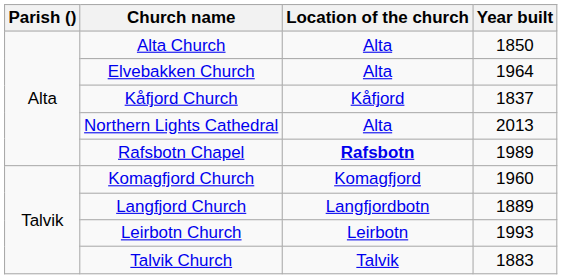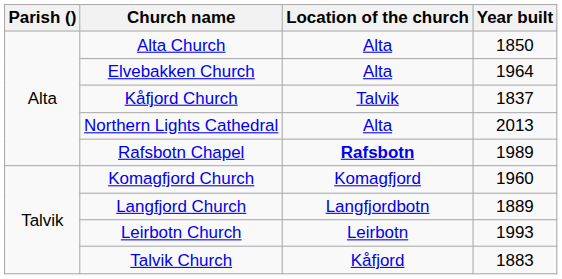 <table class="wikitable" style="text-align:center">
 <tr>
 <th>Parish ()</th>
 <th>Church name</th>
 <th>Location of the church</th>
 <th>Year built</th>
 </tr>
 <tr>
 <td rowspan="5">Alta</td>
 <td><a href='#'>Alta Church</a></td>
 <td><a href='#'>Alta</a></td>
 <td>1850</td>
 </tr>
 <tr>
 <td><a href='#'>Elvebakken Church</a></td>
 <td><a href='#'>Alta</a></td>
 <td>1964</td>
 </tr>
 <tr>
 <td><a href='#'>Kåfjord Church</a></td>
-<td><a href='#'>Kåfjord</a></td>
+<td><a href='#'>Talvik</a></td>
 <td>1837</td>
 </tr>
 <tr>
 <td><a href='#'>Northern Lights Cathedral</a></td>
 <td><a href='#'>Alta</a></td>
 <td>2013</td>
 </tr>
 <tr>
 <td><a href='#'>Rafsbotn Chapel</a></td>
 <td><strong><a href='#'>Rafsbotn</a></strong></td>
 <td>1989</td>
 </tr>
 <tr>
 <td rowspan="4">Talvik</td>
 <td><a href='#'>Komagfjord Church</a></td>
 <td><a href='#'>Komagfjord</a></td>
 <td>1960</td>
 </tr>
 <tr>
 <td><a href='#'>Langfjord Church</a></td>
 <td><a href='#'>Langfjordbotn</a></td>
 <td>1889</td>
 </tr>
 <tr>
 <td><a href='#'>Leirbotn Church</a></td>
 <td><a href='#'>Leirbotn</a></td>
 <td>1993</td>
 </tr>
 <tr>
 <td><a href='#'>Talvik Church</a></td>
-<td><a href='#'>Talvik</a></td>
+<td><a href='#'>Kåfjord</a></td>
 <td>1883</td>
 </tr>
 </table>
